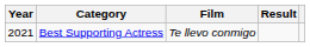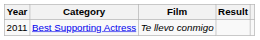 <table class="wikitable">
 <tr>
 <th>Year</th>
 <th>Category</th>
 <th>Film</th>
 <th>Result</th>
 <th></th>
 </tr>
 <tr>
-<td>2021</td>
+<td>2011</td>
 <td><a href='#'>Best Supporting Actress</a></td>
 <td><em>Te llevo conmigo</em></td>
 <td></td>
 <td></td>
 </tr>
 </table>
